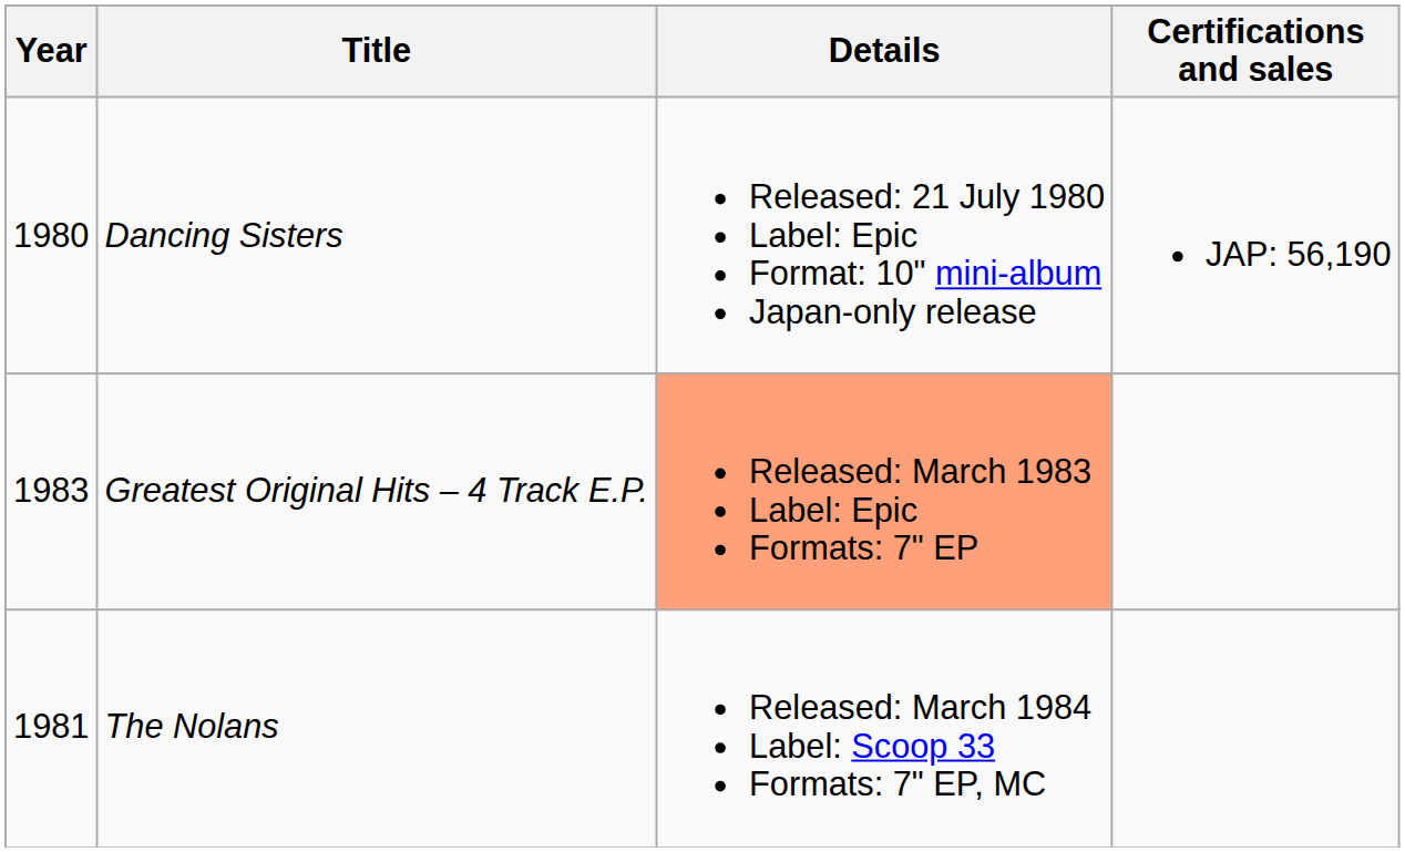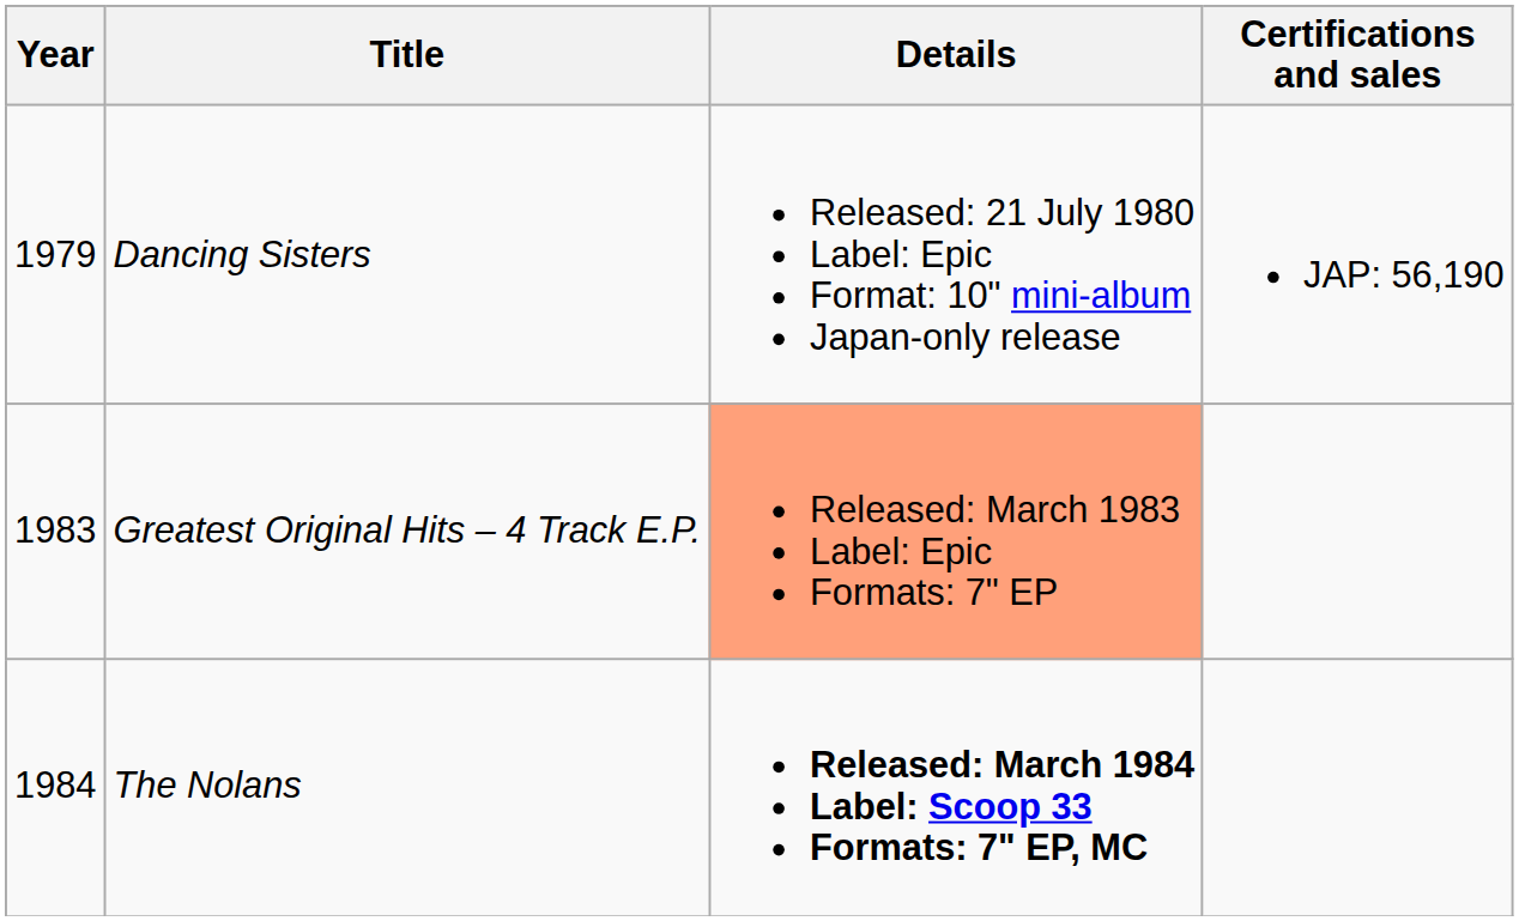 <table class="wikitable">
 <tr>
 <th>Year</th>
 <th>Title</th>
 <th>Details</th>
 <th>Certifications<br>and sales</th>
 </tr>
 <tr>
-<td>1980</td>
+<td>1979</td>
 <td><em>Dancing Sisters</em></td>
 <td><br><ul><li>Released: 21 July 1980</li><li>Label: Epic</li><li>Format: 10" <a href='#'>mini-album</a></li><li>Japan-only release</li></ul></td>
 <td><br><ul><li>JAP: 56,190</li></ul></td>
 </tr>
 <tr>
 <td>1983</td>
 <td><em>Greatest Original Hits – 4 Track E.P.</em></td>
 <td style="background: lightsalmon;"><br><ul><li>Released: March 1983</li><li>Label: Epic</li><li>Formats: 7" EP</li></ul></td>
 <td></td>
 </tr>
 <tr>
-<td>1981</td>
+<td>1984</td>
 <td><em>The Nolans</em></td>
-<td><br><ul><li>Released: March 1984</li><li>Label: <a href='#'>Scoop 33</a></li><li>Formats: 7" EP, MC</li></ul></td>
+<td><strong><br><ul><li>Released: March 1984</li><li>Label: <a href='#'>Scoop 33</a></li><li>Formats: 7" EP, MC</li></ul></strong></td>
 <td></td>
 </tr>
 </table>
